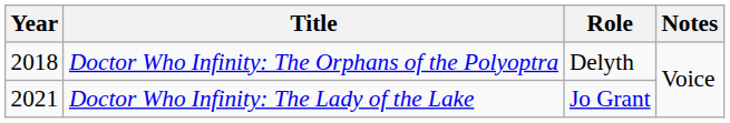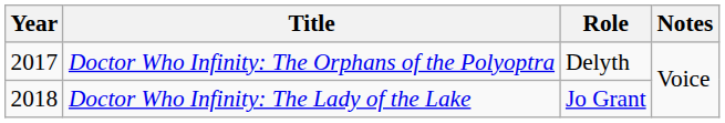 <table class="wikitable">
 <tr>
 <th>Year</th>
 <th>Title</th>
 <th>Role</th>
 <th>Notes</th>
 </tr>
 <tr>
-<td>2018</td>
+<td>2017</td>
 <td><em><a href='#'>Doctor Who Infinity: The Orphans of the Polyoptra</a></em></td>
 <td>Delyth</td>
 <td rowspan="2">Voice</td>
 </tr>
 <tr>
-<td>2021</td>
+<td>2018</td>
 <td><em><a href='#'>Doctor Who Infinity: The Lady of the Lake</a></em></td>
 <td><a href='#'>Jo Grant</a></td>
 </tr>
 </table>
